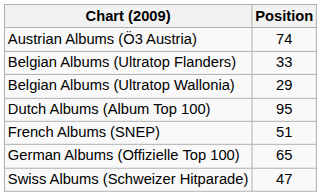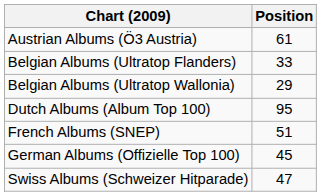 <table class="wikitable sortable">
 <tr>
 <th>Chart (2009)</th>
 <th>Position</th>
 </tr>
 <tr>
 <td>Austrian Albums (Ö3 Austria)</td>
-<td style="text-align:center;">74</td>
+<td style="text-align:center;">61</td>
 </tr>
 <tr>
 <td>Belgian Albums (Ultratop Flanders)</td>
 <td style="text-align:center;">33</td>
 </tr>
 <tr>
 <td>Belgian Albums (Ultratop Wallonia)</td>
 <td style="text-align:center;">29</td>
 </tr>
 <tr>
 <td>Dutch Albums (Album Top 100)</td>
 <td style="text-align:center;">95</td>
 </tr>
 <tr>
 <td>French Albums (SNEP)</td>
 <td style="text-align:center;">51</td>
 </tr>
 <tr>
 <td>German Albums (Offizielle Top 100)</td>
-<td style="text-align:center;">65</td>
+<td style="text-align:center;">45</td>
 </tr>
 <tr>
 <td>Swiss Albums (Schweizer Hitparade)</td>
 <td style="text-align:center;">47</td>
 </tr>
 </table>
